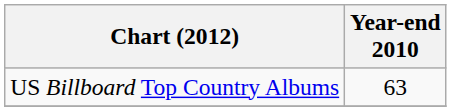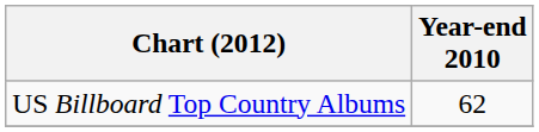 <table class="wikitable">
 <tr>
 <th>Chart (2012)</th>
 <th>Year-end<br>2010</th>
 </tr>
 <tr>
 <td>US <em>Billboard</em> <a href='#'>Top Country Albums</a></td>
-<td align="center">63</td>
+<td align="center">62</td>
 </tr>
 <tr>
 </tr>
 </table>
